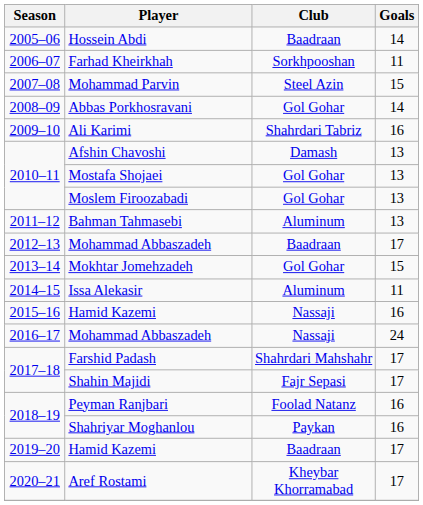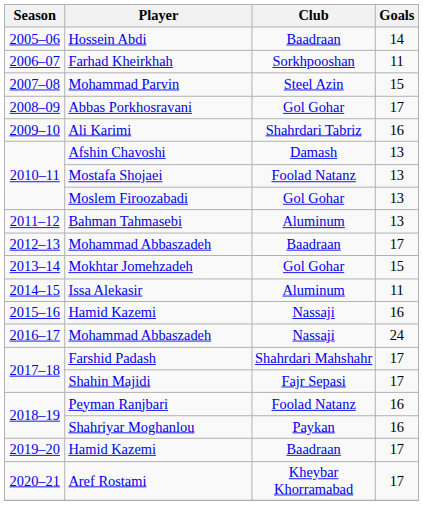 <table class="wikitable" style="text-align:center">
 <tr>
 <th width=60>Season</th>
 <th width=200>Player</th>
 <th width=100>Club</th>
 <th width=40>Goals</th>
 </tr>
 <tr>
 <td><a href='#'>2005–06</a></td>
 <td style="text-align:left"> <a href='#'>Hossein Abdi</a></td>
 <td><a href='#'>Baadraan</a></td>
 <td>14</td>
 </tr>
 <tr>
 <td><a href='#'>2006–07</a></td>
 <td style="text-align:left"> <a href='#'>Farhad Kheirkhah</a></td>
 <td><a href='#'>Sorkhpooshan</a></td>
 <td>11</td>
 </tr>
 <tr>
 <td><a href='#'>2007–08</a></td>
 <td style="text-align:left"> <a href='#'>Mohammad Parvin</a></td>
 <td><a href='#'>Steel Azin</a></td>
 <td>15</td>
 </tr>
 <tr>
 <td><a href='#'>2008–09</a></td>
 <td style="text-align:left"> <a href='#'>Abbas Porkhosravani</a></td>
 <td><a href='#'>Gol Gohar</a></td>
-<td>14</td>
+<td>17</td>
 </tr>
 <tr>
 <td><a href='#'>2009–10</a></td>
 <td style="text-align:left"> <a href='#'>Ali Karimi</a></td>
 <td><a href='#'>Shahrdari Tabriz</a></td>
 <td>16</td>
 </tr>
 <tr>
 <td rowspan="3"><a href='#'>2010–11</a></td>
 <td style="text-align:left"> <a href='#'>Afshin Chavoshi</a></td>
 <td><a href='#'>Damash</a></td>
 <td>13</td>
 </tr>
 <tr>
 <td style="text-align:left"> <a href='#'>Mostafa Shojaei</a></td>
-<td><a href='#'>Gol Gohar</a></td>
+<td><a href='#'>Foolad Natanz</a></td>
 <td>13</td>
 </tr>
 <tr>
 <td style="text-align:left"> <a href='#'>Moslem Firoozabadi</a></td>
 <td><a href='#'>Gol Gohar</a></td>
 <td>13</td>
 </tr>
 <tr>
 <td><a href='#'>2011–12</a></td>
 <td style="text-align:left"> <a href='#'>Bahman Tahmasebi</a></td>
 <td><a href='#'>Aluminum</a></td>
 <td>13</td>
 </tr>
 <tr>
 <td><a href='#'>2012–13</a></td>
 <td style="text-align:left"> <a href='#'>Mohammad Abbaszadeh</a></td>
 <td><a href='#'>Baadraan</a></td>
 <td>17</td>
 </tr>
 <tr>
 <td><a href='#'>2013–14</a></td>
 <td style="text-align:left"> <a href='#'>Mokhtar Jomehzadeh</a></td>
 <td><a href='#'>Gol Gohar</a></td>
 <td>15</td>
 </tr>
 <tr>
 <td><a href='#'>2014–15</a></td>
 <td style="text-align:left"> <a href='#'>Issa Alekasir</a></td>
 <td><a href='#'>Aluminum</a></td>
 <td>11</td>
 </tr>
 <tr>
 <td><a href='#'>2015–16</a></td>
 <td style="text-align:left"> <a href='#'>Hamid Kazemi</a></td>
 <td><a href='#'>Nassaji</a></td>
 <td>16</td>
 </tr>
 <tr>
 <td><a href='#'>2016–17</a></td>
 <td style="text-align:left"> <a href='#'>Mohammad Abbaszadeh</a></td>
 <td><a href='#'>Nassaji</a></td>
 <td>24</td>
 </tr>
 <tr>
 <td rowspan="2"><a href='#'>2017–18</a></td>
 <td style="text-align:left"> <a href='#'>Farshid Padash</a></td>
 <td><a href='#'>Shahrdari Mahshahr</a></td>
 <td>17</td>
 </tr>
 <tr>
 <td style="text-align:left"> <a href='#'>Shahin Majidi</a></td>
 <td><a href='#'>Fajr Sepasi</a></td>
 <td>17</td>
 </tr>
 <tr>
 <td rowspan="2"><a href='#'>2018–19</a></td>
 <td style="text-align:left"> <a href='#'>Peyman Ranjbari</a></td>
 <td><a href='#'>Foolad Natanz</a></td>
 <td>16</td>
 </tr>
 <tr>
 <td style="text-align:left">  <a href='#'>Shahriyar Moghanlou</a></td>
 <td><a href='#'>Paykan</a></td>
 <td>16</td>
 </tr>
 <tr>
 <td><a href='#'>2019–20</a></td>
 <td style="text-align:left"> <a href='#'>Hamid Kazemi</a></td>
 <td><a href='#'>Baadraan</a></td>
 <td>17</td>
 </tr>
 <tr>
 <td><a href='#'>2020–21</a></td>
 <td style="text-align:left"> <a href='#'>Aref Rostami</a></td>
 <td><a href='#'>Kheybar Khorramabad</a></td>
 <td>17</td>
 </tr>
 <tr>
 </tr>
 </table>
